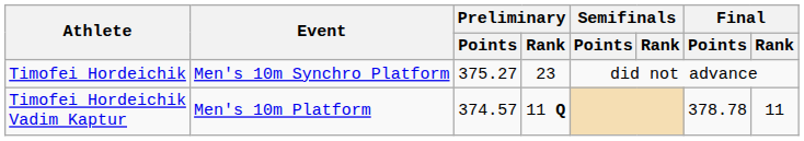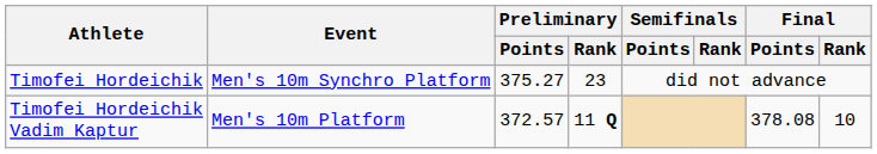 <table class=wikitable style="font-size:90%">
 <tr>
 <th rowspan="2">Athlete</th>
 <th rowspan="2">Event</th>
 <th colspan="2">Preliminary</th>
 <th colspan="2">Semifinals</th>
 <th colspan="2">Final</th>
 </tr>
 <tr>
 <th>Points</th>
 <th>Rank</th>
 <th>Points</th>
 <th>Rank</th>
 <th>Points</th>
 <th>Rank</th>
 </tr>
 <tr>
 <td rowspan="1"><a href='#'>Timofei Hordeichik</a></td>
 <td><a href='#'>Men's 10m Synchro Platform</a></td>
 <td align=center>375.27</td>
 <td align=center>23</td>
 <td align=center colspan=4>did not advance</td>
 </tr>
 <tr>
 <td rowspan="1"><a href='#'>Timofei Hordeichik</a><br><a href='#'>Vadim Kaptur</a></td>
 <td><a href='#'>Men's 10m Platform</a></td>
-<td align=center>374.57</td>
+<td align=center>372.57</td>
 <td align=center>11 <strong>Q</strong></td>
 <td colspan= 2 bgcolor="wheat"></td>
-<td align=center>378.78</td>
-<td align=center>11</td>
+<td align=center>378.08</td>
+<td align=center>10</td>
 </tr>
 </table>
